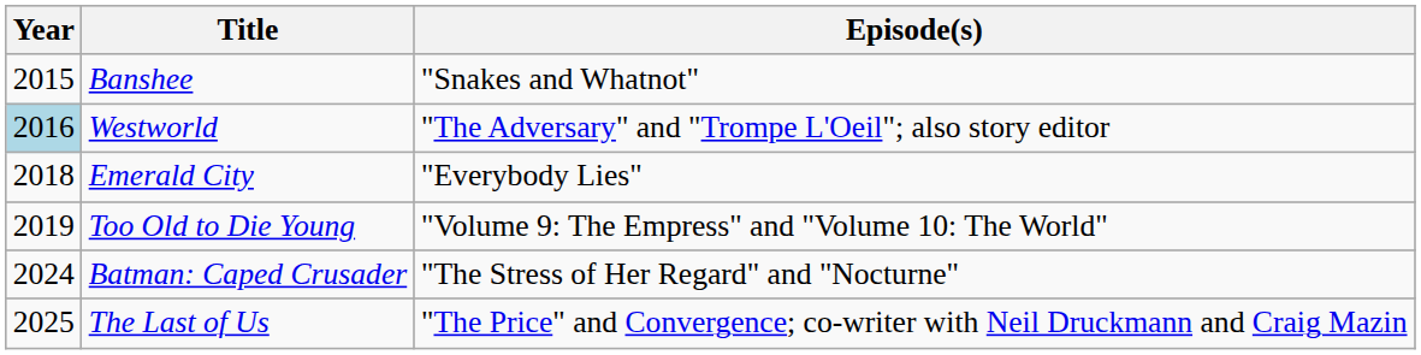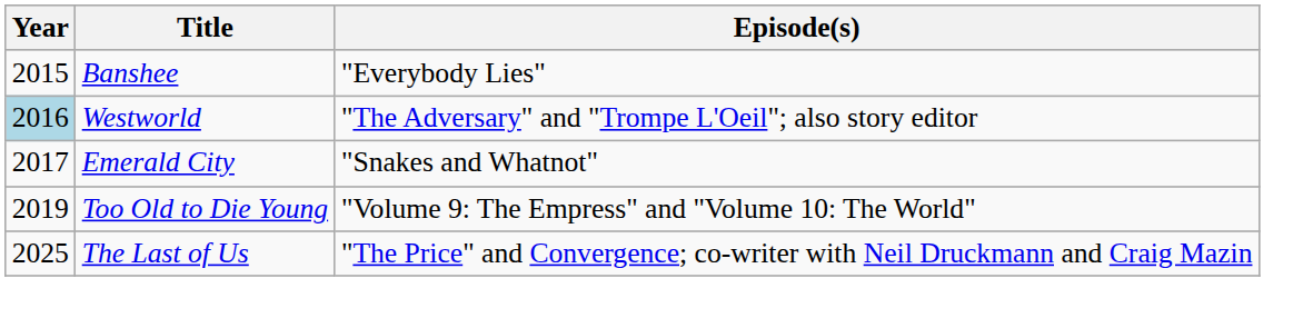 <table class="wikitable plainrowheaders">
 <tr>
 <th>Year</th>
 <th>Title</th>
 <th>Episode(s)</th>
 </tr>
 <tr>
 <td>2015</td>
 <td><em><a href='#'>Banshee</a></em></td>
-<td>"Snakes and Whatnot"</td>
+<td>"Everybody Lies"</td>
 </tr>
 <tr>
 <td style="background: lightblue;">2016</td>
 <td><em><a href='#'>Westworld</a></em></td>
 <td>"<a href='#'>The Adversary</a>" and "<a href='#'>Trompe L'Oeil</a>"; also story editor</td>
 </tr>
 <tr>
-<td>2018</td>
+<td>2017</td>
 <td><em><a href='#'>Emerald City</a></em></td>
-<td>"Everybody Lies"</td>
+<td>"Snakes and Whatnot"</td>
 </tr>
 <tr>
 <td>2019</td>
 <td><em><a href='#'>Too Old to Die Young</a></em></td>
 <td>"Volume 9: The Empress" and "Volume 10: The World"</td>
 </tr>
 <tr>
-<td>2024</td>
-<td><em><a href='#'>Batman: Caped Crusader</a></em></td>
-<td>"The Stress of Her Regard" and "Nocturne"</td>
-</tr>
-<tr>
 <td>2025</td>
 <td><em><a href='#'>The Last of Us</a></em></td>
 <td>"<a href='#'>The Price</a>" and <a href='#'>Convergence</a>; co-writer with <a href='#'>Neil Druckmann</a> and <a href='#'>Craig Mazin</a></td>
 </tr>
 </table>
